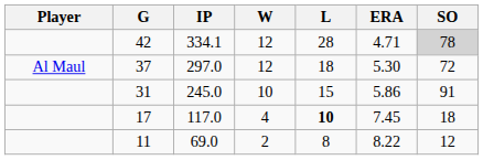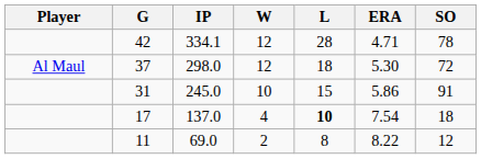 <table class="wikitable sortable">
 <tr>
 <th bgcolor="#DDDDFF" width="16%">Player</th>
 <th bgcolor="#DDDDFF" width="9%">G</th>
 <th bgcolor="#DDDDFF" width="9%">IP</th>
 <th bgcolor="#DDDDFF" width="9%">W</th>
 <th bgcolor="#DDDDFF" width="9%">L</th>
 <th bgcolor="#DDDDFF" width="9%">ERA</th>
 <th bgcolor="#DDDDFF" width="9%">SO</th>
 </tr>
 <tr align="center">
 <td></td>
 <td>42</td>
 <td>334.1</td>
 <td>12</td>
 <td>28</td>
 <td>4.71</td>
-<td style="background: lightgrey;">78</td>
+<td>78</td>
 </tr>
 <tr align="center">
 <td><a href='#'>Al Maul</a></td>
 <td>37</td>
-<td>297.0</td>
+<td>298.0</td>
 <td>12</td>
 <td>18</td>
 <td>5.30</td>
 <td>72</td>
 </tr>
 <tr align=center>
 <td></td>
 <td>31</td>
 <td>245.0</td>
 <td>10</td>
 <td>15</td>
 <td>5.86</td>
 <td>91</td>
 </tr>
 <tr align="center">
 <td></td>
 <td>17</td>
-<td>117.0</td>
+<td>137.0</td>
 <td>4</td>
 <td><strong>10</strong></td>
-<td>7.45</td>
+<td>7.54</td>
 <td>18</td>
 </tr>
 <tr align="center">
 <td></td>
 <td>11</td>
 <td>69.0</td>
 <td>2</td>
 <td>8</td>
 <td>8.22</td>
 <td>12</td>
 </tr>
 </table>
